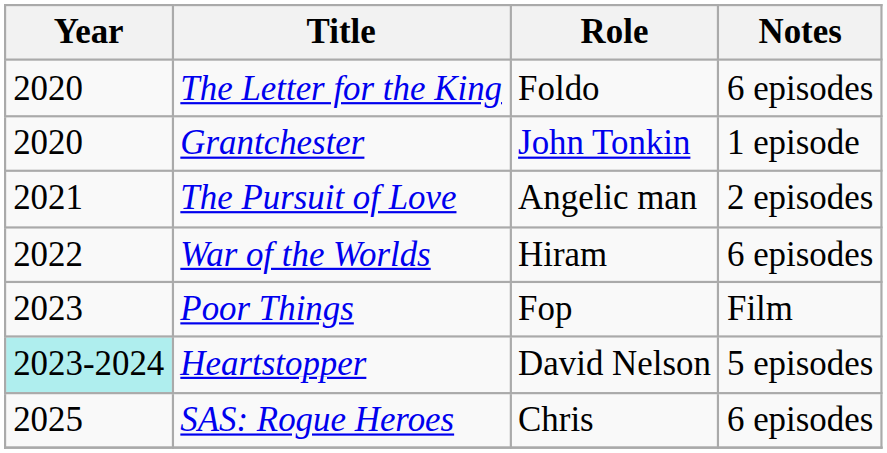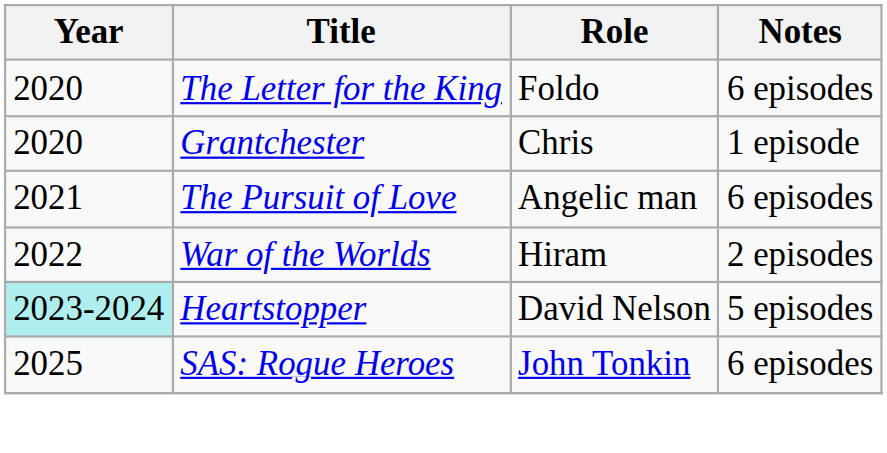 <table class="wikitable sortable">
 <tr>
 <th>Year</th>
 <th>Title</th>
 <th>Role</th>
 <th class="unsortable">Notes</th>
 </tr>
 <tr>
 <td>2020</td>
 <td><em><a href='#'>The Letter for the King</a></em></td>
 <td>Foldo</td>
 <td>6 episodes</td>
 </tr>
 <tr>
 <td>2020</td>
 <td><em><a href='#'>Grantchester</a></em></td>
-<td><a href='#'>John Tonkin</a></td>
+<td>Chris</td>
 <td>1 episode</td>
 </tr>
 <tr>
 <td>2021</td>
 <td><em><a href='#'>The Pursuit of Love</a></em></td>
 <td>Angelic man</td>
-<td>2 episodes</td>
+<td>6 episodes</td>
 </tr>
 <tr>
 <td>2022</td>
 <td><em><a href='#'>War of the Worlds</a></em></td>
 <td>Hiram</td>
-<td>6 episodes</td>
-</tr>
-<tr>
-<td>2023</td>
-<td><em><a href='#'>Poor Things</a></em></td>
-<td>Fop</td>
-<td>Film</td>
+<td>2 episodes</td>
 </tr>
 <tr>
 <td style="background: paleturquoise;">2023-2024</td>
 <td><em><a href='#'>Heartstopper</a></em></td>
 <td>David Nelson</td>
 <td>5 episodes</td>
 </tr>
 <tr>
 <td>2025</td>
 <td><em><a href='#'>SAS: Rogue Heroes</a></em></td>
-<td>Chris</td>
+<td><a href='#'>John Tonkin</a></td>
 <td>6 episodes</td>
 </tr>
 <tr>
 </tr>
 </table>
